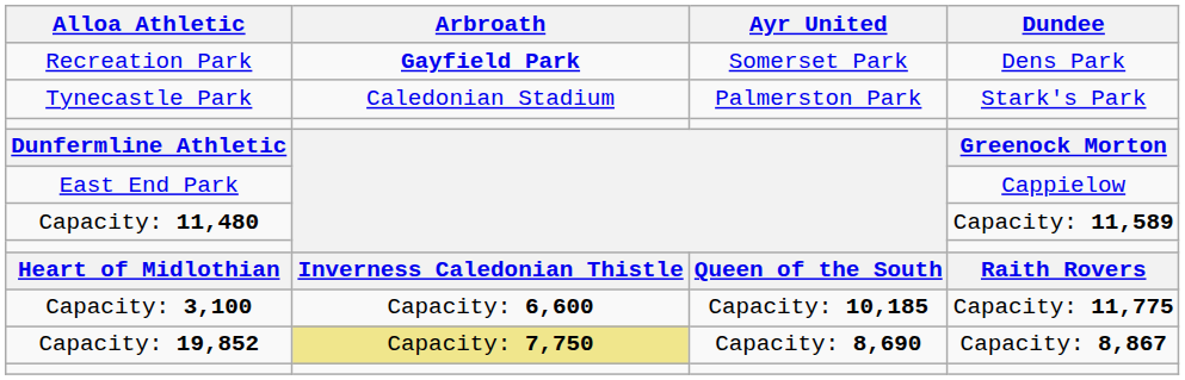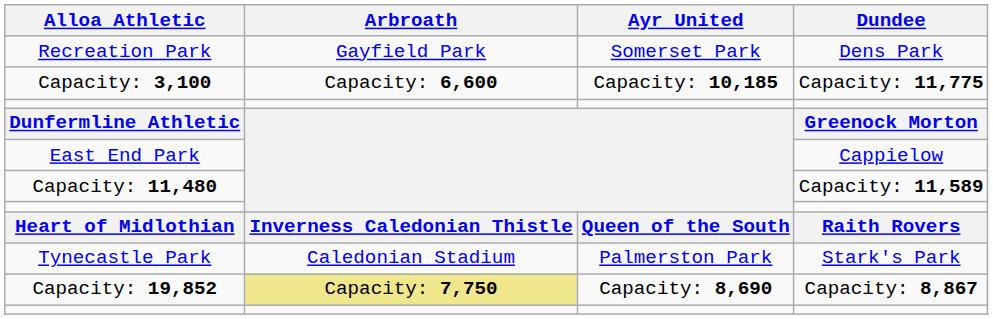 <table class="wikitable" style="text-align:center">
 <tr>
 <th><a href='#'>Alloa Athletic</a></th>
 <th><a href='#'>Arbroath</a></th>
 <th><a href='#'>Ayr United</a></th>
 <th><a href='#'>Dundee</a></th>
 </tr>
 <tr>
 <td><a href='#'>Recreation Park</a></td>
-<td><strong><a href='#'>Gayfield Park</a></strong></td>
+<td><a href='#'>Gayfield Park</a></td>
 <td><a href='#'>Somerset Park</a></td>
 <td><a href='#'>Dens Park</a></td>
 </tr>
 <tr>
-<td><a href='#'>Tynecastle Park</a></td>
-<td><a href='#'>Caledonian Stadium</a></td>
-<td><a href='#'>Palmerston Park</a></td>
-<td><a href='#'>Stark's Park</a></td>
+<td>Capacity: <strong>3,100</strong></td>
+<td>Capacity: <strong>6,600</strong></td>
+<td>Capacity: <strong>10,185</strong></td>
+<td>Capacity: <strong>11,775</strong></td>
 </tr>
 <tr>
 <td></td>
 <td></td>
 <td></td>
 <td></td>
 </tr>
 <tr>
 <th><a href='#'>Dunfermline Athletic</a></th>
 <th colspan=2 rowspan=4><br></th>
 <th><a href='#'>Greenock Morton</a></th>
 </tr>
 <tr>
 <td><a href='#'>East End Park</a></td>
 <td><a href='#'>Cappielow</a></td>
 </tr>
 <tr>
 <td>Capacity: <strong>11,480</strong></td>
 <td>Capacity: <strong>11,589</strong></td>
 </tr>
 <tr>
 <td></td>
 <td></td>
 </tr>
 <tr>
 <th><a href='#'>Heart of Midlothian</a></th>
 <th><a href='#'>Inverness Caledonian Thistle</a></th>
 <th><a href='#'>Queen of the South</a></th>
 <th><a href='#'>Raith Rovers</a></th>
 </tr>
 <tr>
-<td>Capacity: <strong>3,100</strong></td>
-<td>Capacity: <strong>6,600</strong></td>
-<td>Capacity: <strong>10,185</strong></td>
-<td>Capacity: <strong>11,775</strong></td>
+<td><a href='#'>Tynecastle Park</a></td>
+<td><a href='#'>Caledonian Stadium</a></td>
+<td><a href='#'>Palmerston Park</a></td>
+<td><a href='#'>Stark's Park</a></td>
 </tr>
 <tr>
 <td>Capacity: <strong>19,852</strong></td>
 <td style="background: khaki;">Capacity: <strong>7,750</strong></td>
 <td>Capacity: <strong>8,690</strong></td>
 <td>Capacity: <strong>8,867</strong></td>
 </tr>
 <tr>
 <td></td>
 <td></td>
 <td></td>
 <td></td>
 </tr>
 </table>
